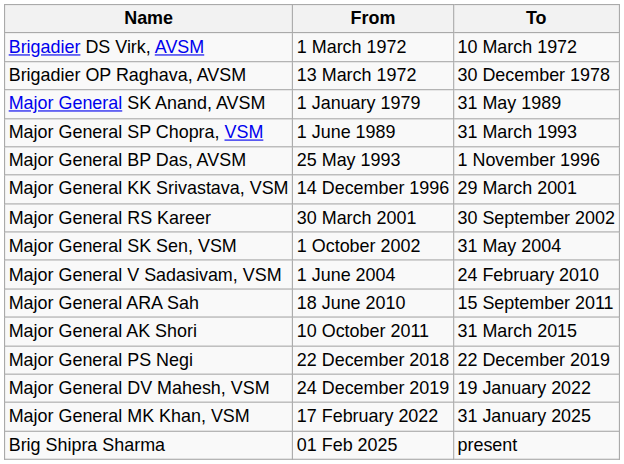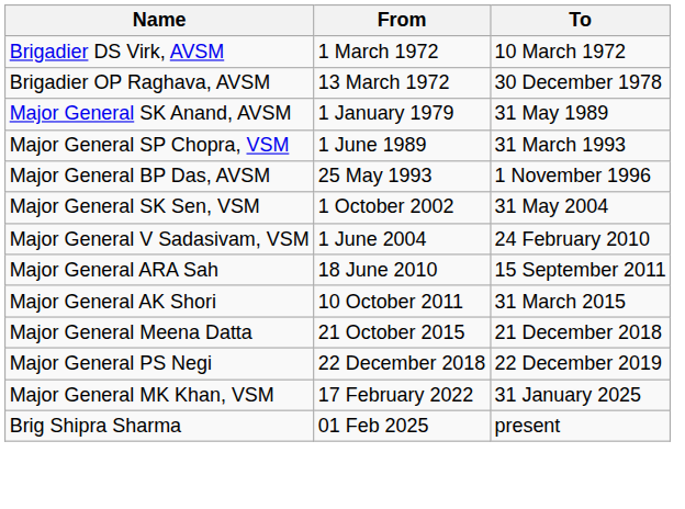 <table class="wikitable">
 <tr>
 <th>Name</th>
 <th>From</th>
 <th>To</th>
 </tr>
 <tr>
 <td><a href='#'>Brigadier</a> DS Virk, <a href='#'>AVSM</a></td>
 <td>1 March 1972</td>
 <td>10 March 1972</td>
 </tr>
 <tr>
 <td>Brigadier OP Raghava, AVSM</td>
 <td>13 March 1972</td>
 <td>30 December 1978</td>
 </tr>
 <tr>
 <td><a href='#'>Major General</a> SK Anand, AVSM</td>
 <td>1 January 1979</td>
 <td>31 May 1989</td>
 </tr>
 <tr>
 <td>Major General SP Chopra, <a href='#'>VSM</a></td>
 <td>1 June 1989</td>
 <td>31 March 1993</td>
 </tr>
 <tr>
 <td>Major General BP Das, AVSM</td>
 <td>25 May 1993</td>
 <td>1 November 1996</td>
 </tr>
 <tr>
-<td>Major General KK Srivastava, VSM</td>
-<td>14 December 1996</td>
-<td>29 March 2001</td>
-</tr>
-<tr>
-<td>Major General RS Kareer</td>
-<td>30 March 2001</td>
-<td>30 September 2002</td>
-</tr>
-<tr>
 <td>Major General SK Sen, VSM</td>
 <td>1 October 2002</td>
 <td>31 May 2004</td>
 </tr>
 <tr>
 <td>Major General V Sadasivam, VSM</td>
 <td>1 June 2004</td>
 <td>24 February 2010</td>
 </tr>
 <tr>
 <td>Major General ARA Sah</td>
 <td>18 June 2010</td>
 <td>15 September 2011</td>
 </tr>
 <tr>
 <td>Major General AK Shori</td>
 <td>10 October 2011</td>
 <td>31 March 2015</td>
 </tr>
 <tr>
+<td>Major General Meena Datta</td>
+<td>21 October 2015</td>
+<td>21 December 2018</td>
+</tr>
+<tr>
 <td>Major General PS Negi</td>
 <td>22 December 2018</td>
 <td>22 December 2019</td>
-</tr>
-<tr>
-<td>Major General DV Mahesh, VSM</td>
-<td>24 December 2019</td>
-<td>19 January 2022</td>
 </tr>
 <tr>
 <td>Major General MK Khan, VSM</td>
 <td>17 February 2022</td>
 <td>31 January 2025</td>
 </tr>
 <tr>
 <td>Brig Shipra Sharma</td>
 <td>01 Feb 2025</td>
 <td>present</td>
 </tr>
 </table>
